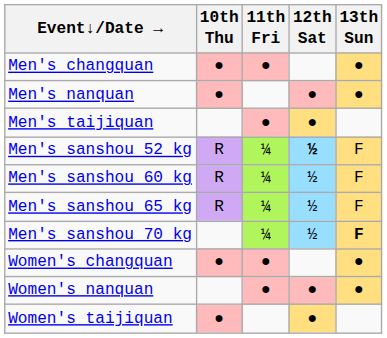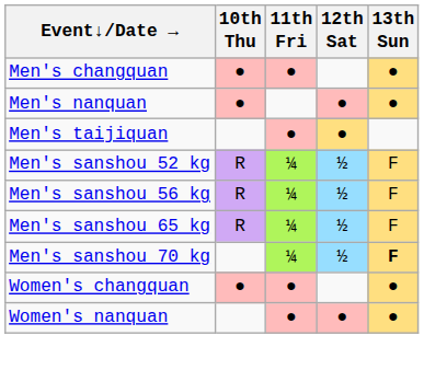 <table class="wikitable" style="margin:0.5em auto; font-size:90%; line-height:1.25em; text-align:center;">
 <tr>
 <th>Event↓/Date →</th>
 <th>10th<br>Thu</th>
 <th>11th<br>Fri</th>
 <th>12th<br>Sat</th>
 <th>13th<br>Sun</th>
 </tr>
 <tr>
 <td align="left"><a href='#'>Men's changquan</a></td>
 <td bgcolor="#FFBBBB">●</td>
 <td bgcolor="#FFBBBB">●</td>
 <td></td>
 <td bgcolor="#FFDF80">●</td>
 </tr>
 <tr>
 <td align="left"><a href='#'>Men's nanquan</a></td>
 <td bgcolor="#FFBBBB">●</td>
 <td></td>
 <td bgcolor="#FFBBBB">●</td>
 <td bgcolor="#FFDF80">●</td>
 </tr>
 <tr>
 <td align="left"><a href='#'>Men's taijiquan</a></td>
 <td></td>
 <td bgcolor="#FFBBBB">●</td>
 <td bgcolor="#FFDF80">●</td>
 <td></td>
 </tr>
 <tr>
 <td align="left"><a href='#'>Men's sanshou 52 kg</a></td>
 <td bgcolor="#D0A9F5">R</td>
 <td bgcolor="#AFF55B">¼</td>
-<td bgcolor="#97DEFF"><strong>½</strong></td>
+<td bgcolor="#97DEFF">½</td>
 <td bgcolor="#FFDF80">F</td>
 </tr>
 <tr>
-<td align="left"><a href='#'>Men's sanshou 60 kg</a></td>
+<td align="left"><a href='#'>Men's sanshou 56 kg</a></td>
 <td bgcolor="#D0A9F5">R</td>
 <td bgcolor="#AFF55B">¼</td>
 <td bgcolor="#97DEFF">½</td>
 <td bgcolor="#FFDF80">F</td>
 </tr>
 <tr>
 <td align="left"><a href='#'>Men's sanshou 65 kg</a></td>
 <td bgcolor="#D0A9F5">R</td>
 <td bgcolor="#AFF55B">¼</td>
 <td bgcolor="#97DEFF">½</td>
 <td bgcolor="#FFDF80">F</td>
 </tr>
 <tr>
 <td align="left"><a href='#'>Men's sanshou 70 kg</a></td>
 <td></td>
 <td bgcolor="#AFF55B">¼</td>
 <td bgcolor="#97DEFF">½</td>
 <td bgcolor="#FFDF80"><strong>F</strong></td>
 </tr>
 <tr>
 <td align="left"><a href='#'>Women's changquan</a></td>
 <td bgcolor="#FFBBBB">●</td>
 <td bgcolor="#FFBBBB">●</td>
 <td></td>
 <td bgcolor="#FFDF80">●</td>
 </tr>
 <tr>
 <td align="left"><a href='#'>Women's nanquan</a></td>
 <td></td>
 <td bgcolor="#FFBBBB">●</td>
 <td bgcolor="#FFBBBB">●</td>
 <td bgcolor="#FFDF80">●</td>
 </tr>
-<tr>
-<td align="left"><a href='#'>Women's taijiquan</a></td>
-<td bgcolor="#FFBBBB">●</td>
-<td></td>
-<td bgcolor="#FFDF80">●</td>
-<td></td>
-</tr>
 </table>
